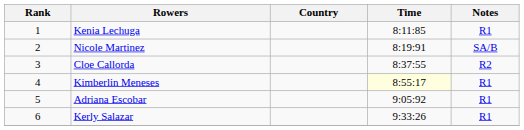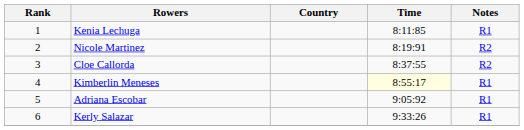 <table class="wikitable" width=60% style="text-align:center">
 <tr>
 <th>Rank</th>
 <th>Rowers</th>
 <th>Country</th>
 <th>Time</th>
 <th>Notes</th>
 </tr>
 <tr>
 <td>1</td>
 <td align=left><a href='#'>Kenia Lechuga</a></td>
 <td align=left></td>
 <td>8:11:85</td>
 <td><a href='#'>R1</a></td>
 </tr>
 <tr>
 <td>2</td>
 <td align=left><a href='#'>Nicole Martinez</a></td>
 <td align=left></td>
 <td>8:19:91</td>
-<td><a href='#'>SA/B</a></td>
+<td><a href='#'>R2</a></td>
 </tr>
 <tr>
 <td>3</td>
 <td align=left><a href='#'>Cloe Callorda</a></td>
 <td align=left></td>
 <td>8:37:55</td>
 <td><a href='#'>R2</a></td>
 </tr>
 <tr>
 <td>4</td>
 <td align=left><a href='#'>Kimberlin Meneses</a></td>
 <td align=left></td>
 <td style="background: lightyellow;">8:55:17</td>
 <td><a href='#'>R1</a></td>
 </tr>
 <tr>
 <td>5</td>
 <td align=left><a href='#'>Adriana Escobar</a></td>
 <td align=left></td>
 <td>9:05:92</td>
 <td><a href='#'>R1</a></td>
 </tr>
 <tr>
 <td>6</td>
 <td align=left><a href='#'>Kerly Salazar</a></td>
 <td align=left></td>
 <td>9:33:26</td>
 <td><a href='#'>R1</a></td>
 </tr>
 <tr>
 </tr>
 </table>
